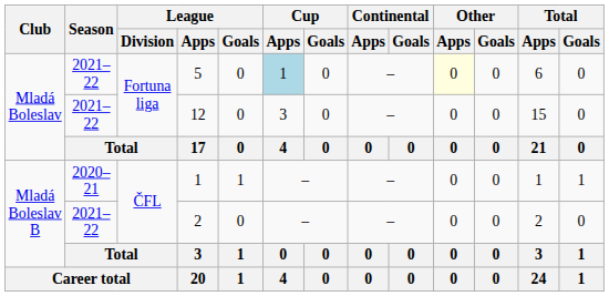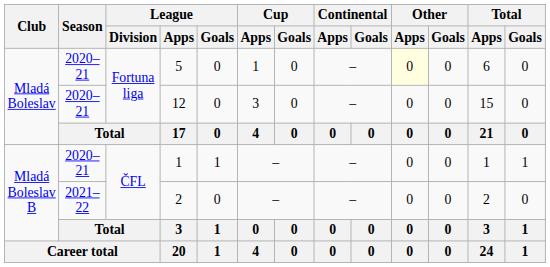 <table class="wikitable" style="text-align: center">
 <tr>
 <th rowspan="2">Club</th>
 <th rowspan="2">Season</th>
 <th colspan="3">League</th>
 <th colspan="2">Cup</th>
 <th colspan="2">Continental</th>
 <th colspan="2">Other</th>
 <th colspan="2">Total</th>
 </tr>
 <tr>
 <th>Division</th>
 <th>Apps</th>
 <th>Goals</th>
 <th>Apps</th>
 <th>Goals</th>
 <th>Apps</th>
 <th>Goals</th>
 <th>Apps</th>
 <th>Goals</th>
 <th>Apps</th>
 <th>Goals</th>
 </tr>
 <tr>
 <td rowspan="3"><a href='#'>Mladá Boleslav</a></td>
-<td><a href='#'>2021–22</a></td>
+<td><a href='#'>2020–21</a></td>
 <td rowspan="2"><a href='#'>Fortuna liga</a></td>
 <td>5</td>
 <td>0</td>
-<td style="background: lightblue;">1</td>
+<td>1</td>
 <td>0</td>
 <td colspan="2">–</td>
 <td style="background: lightyellow;">0</td>
 <td>0</td>
 <td>6</td>
 <td>0</td>
 </tr>
 <tr>
-<td><a href='#'>2021–22</a></td>
+<td><a href='#'>2020–21</a></td>
 <td>12</td>
 <td>0</td>
 <td>3</td>
 <td>0</td>
 <td colspan="2">–</td>
 <td>0</td>
 <td>0</td>
 <td>15</td>
 <td>0</td>
 </tr>
 <tr>
 <th colspan="2"><strong>Total</strong></th>
 <th>17</th>
 <th>0</th>
 <th>4</th>
 <th>0</th>
 <th>0</th>
 <th>0</th>
 <th>0</th>
 <th>0</th>
 <th>21</th>
 <th>0</th>
 </tr>
 <tr>
 <td rowspan="3"><a href='#'>Mladá Boleslav B</a></td>
 <td><a href='#'>2020–21</a></td>
 <td rowspan="2"><a href='#'>ČFL</a></td>
 <td>1</td>
 <td>1</td>
 <td colspan="2">–</td>
 <td colspan="2">–</td>
 <td>0</td>
 <td>0</td>
 <td>1</td>
 <td>1</td>
 </tr>
 <tr>
 <td><a href='#'>2021–22</a></td>
 <td>2</td>
 <td>0</td>
 <td colspan="2">–</td>
 <td colspan="2">–</td>
 <td>0</td>
 <td>0</td>
 <td>2</td>
 <td>0</td>
 </tr>
 <tr>
 <th colspan="2"><strong>Total</strong></th>
 <th>3</th>
 <th>1</th>
 <th>0</th>
 <th>0</th>
 <th>0</th>
 <th>0</th>
 <th>0</th>
 <th>0</th>
 <th>3</th>
 <th>1</th>
 </tr>
 <tr>
 <th colspan="3"><strong>Career total</strong></th>
 <th>20</th>
 <th>1</th>
 <th>4</th>
 <th>0</th>
 <th>0</th>
 <th>0</th>
 <th>0</th>
 <th>0</th>
 <th>24</th>
 <th>1</th>
 </tr>
 </table>
